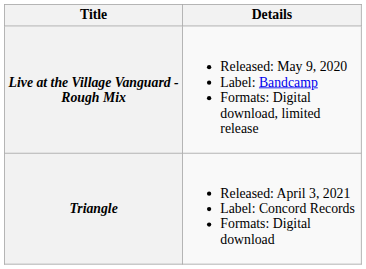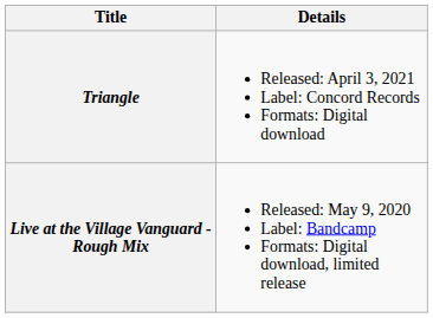 <table class="wikitable plainrowheaders">
 <tr>
 <th style="text-align:center; width:200px;">Title</th>
 <th style="text-align:center; width:200px;">Details</th>
 </tr>
 <tr>
+<th scope="row"><em>Triangle</em></th>
+<td><br><ul><li>Released: April 3, 2021</li><li>Label: Concord Records</li><li>Formats: Digital download</li></ul></td>
+</tr>
+<tr>
 <th scope="row"><em>Live at the Village Vanguard - Rough Mix</em></th>
 <td><br><ul><li>Released: May 9, 2020</li><li>Label: <a href='#'>Bandcamp</a></li><li>Formats: Digital download, limited release</li></ul></td>
 </tr>
-<tr>
-<th scope="row"><em>Triangle</em></th>
-<td><br><ul><li>Released: April 3, 2021</li><li>Label: Concord Records</li><li>Formats: Digital download</li></ul></td>
-</tr>
 </table>
